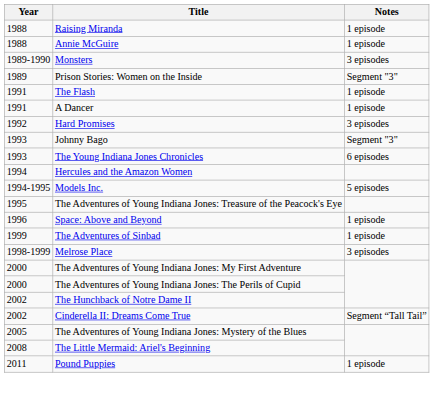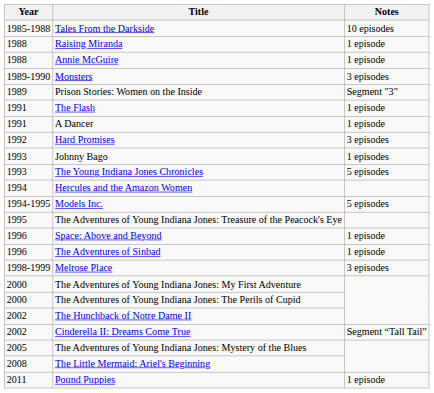 <table class="wikitable">
 <tr>
 <th>Year</th>
 <th>Title</th>
 <th>Notes</th>
+</tr>
+<tr>
+<td>1985-1988</td>
+<td><a href='#'>Tales From the Darkside</a></td>
+<td>10 episodes</td>
 </tr>
 <tr>
 <td>1988</td>
 <td><a href='#'>Raising Miranda</a></td>
 <td>1 episode</td>
 </tr>
 <tr>
 <td>1988</td>
 <td><a href='#'>Annie McGuire</a></td>
 <td>1 episode</td>
 </tr>
 <tr>
 <td>1989-1990</td>
 <td><a href='#'>Monsters</a></td>
 <td>3 episodes</td>
 </tr>
 <tr>
 <td>1989</td>
 <td>Prison Stories: Women on the Inside</td>
 <td>Segment "3"</td>
 </tr>
 <tr>
 <td>1991</td>
 <td><a href='#'>The Flash</a></td>
 <td>1 episode</td>
 </tr>
 <tr>
 <td>1991</td>
 <td>A Dancer</td>
 <td>1 episode</td>
 </tr>
 <tr>
 <td>1992</td>
 <td><a href='#'>Hard Promises</a></td>
 <td>3 episodes</td>
 </tr>
 <tr>
 <td>1993</td>
 <td>Johnny Bago</td>
-<td>Segment "3"</td>
+<td>1 episodes</td>
 </tr>
 <tr>
 <td>1993</td>
 <td><a href='#'>The Young Indiana Jones Chronicles</a></td>
-<td>6 episodes</td>
+<td>5 episodes</td>
 </tr>
 <tr>
 <td>1994</td>
 <td><a href='#'>Hercules and the Amazon Women</a></td>
 </tr>
 <tr>
 <td>1994-1995</td>
 <td><a href='#'>Models Inc.</a></td>
 <td>5 episodes</td>
 </tr>
 <tr>
 <td>1995</td>
 <td>The Adventures of Young Indiana Jones: Treasure of the Peacock's Eye</td>
 </tr>
 <tr>
 <td>1996</td>
 <td><a href='#'>Space: Above and Beyond</a></td>
 <td>1 episode</td>
 </tr>
 <tr>
-<td>1999</td>
+<td>1996</td>
 <td><a href='#'>The Adventures of Sinbad</a></td>
 <td>1 episode</td>
 </tr>
 <tr>
 <td>1998-1999</td>
 <td><a href='#'>Melrose Place</a></td>
 <td>3 episodes</td>
 </tr>
 <tr>
 <td>2000</td>
 <td>The Adventures of Young Indiana Jones: My First Adventure</td>
 </tr>
 <tr>
 <td>2000</td>
 <td>The Adventures of Young Indiana Jones: The Perils of Cupid</td>
 </tr>
 <tr>
 <td>2002</td>
 <td><a href='#'>The Hunchback of Notre Dame II</a></td>
 </tr>
 <tr>
 <td>2002</td>
 <td><a href='#'>Cinderella II: Dreams Come True</a></td>
 <td>Segment “Tall Tail”</td>
 </tr>
 <tr>
 <td>2005</td>
 <td>The Adventures of Young Indiana Jones: Mystery of the Blues</td>
 </tr>
 <tr>
 <td>2008</td>
 <td><a href='#'>The Little Mermaid: Ariel's Beginning</a></td>
 </tr>
 <tr>
 <td>2011</td>
 <td><a href='#'>Pound Puppies</a></td>
 <td>1 episode</td>
 </tr>
 </table>
